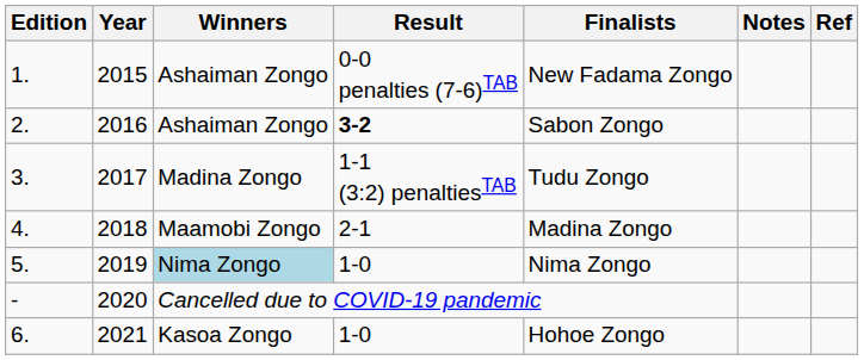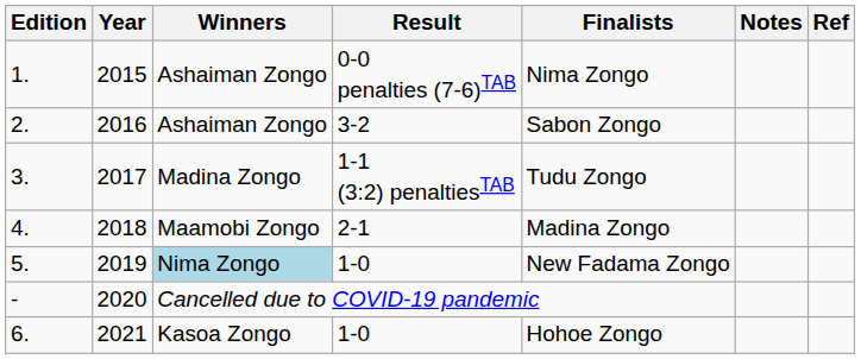 <table class="wikitable">
 <tr>
 <th>Edition</th>
 <th>Year</th>
 <th>Winners</th>
 <th>Result</th>
 <th>Finalists</th>
 <th>Notes</th>
 <th>Ref</th>
 </tr>
 <tr>
 <td>1.</td>
 <td>2015</td>
 <td>Ashaiman Zongo</td>
 <td>0-0<br>penalties (7-6)<sup><a href='#'>TAB</a></sup></td>
-<td>New Fadama Zongo</td>
+<td>Nima Zongo</td>
 <td></td>
 <td></td>
 </tr>
 <tr>
 <td>2.</td>
 <td>2016</td>
 <td>Ashaiman Zongo</td>
-<td><strong>3-2</strong></td>
+<td>3-2</td>
 <td>Sabon Zongo</td>
 <td></td>
 <td></td>
 </tr>
 <tr>
 <td>3.</td>
 <td>2017</td>
 <td>Madina Zongo</td>
 <td>1-1<br>(3:2) penalties<sup><a href='#'>TAB</a></sup></td>
 <td>Tudu Zongo</td>
 <td></td>
 <td></td>
 </tr>
 <tr>
 <td>4.</td>
 <td>2018</td>
 <td>Maamobi Zongo</td>
 <td>2-1</td>
 <td>Madina Zongo</td>
 <td></td>
 <td></td>
 </tr>
 <tr>
 <td>5.</td>
 <td>2019</td>
 <td style="background: lightblue;">Nima Zongo</td>
 <td>1-0</td>
-<td>Nima Zongo</td>
+<td>New Fadama Zongo</td>
 <td></td>
 <td></td>
 </tr>
 <tr>
 <td>-</td>
 <td>2020</td>
 <td colspan="3"><em>Cancelled due to <a href='#'>COVID-19 pandemic</a></em></td>
 <td></td>
 <td></td>
 </tr>
 <tr>
 <td>6.</td>
 <td>2021</td>
 <td>Kasoa Zongo</td>
 <td>1-0</td>
 <td>Hohoe Zongo</td>
 <td></td>
 <td></td>
 </tr>
 </table>
